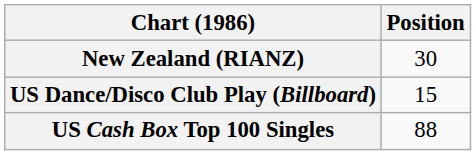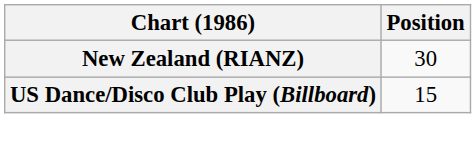 <table class="wikitable sortable plainrowheaders" style="text-align:center">
 <tr>
 <th scope="col">Chart (1986)</th>
 <th scope="col">Position</th>
 </tr>
 <tr>
 <th scope="row">New Zealand (RIANZ)</th>
 <td>30</td>
 </tr>
 <tr>
 <th scope="row">US Dance/Disco Club Play (<em>Billboard</em>)</th>
 <td>15</td>
 </tr>
-<tr>
-<th scope="row">US <em>Cash Box</em> Top 100 Singles</th>
-<td>88</td>
-</tr>
 </table>
